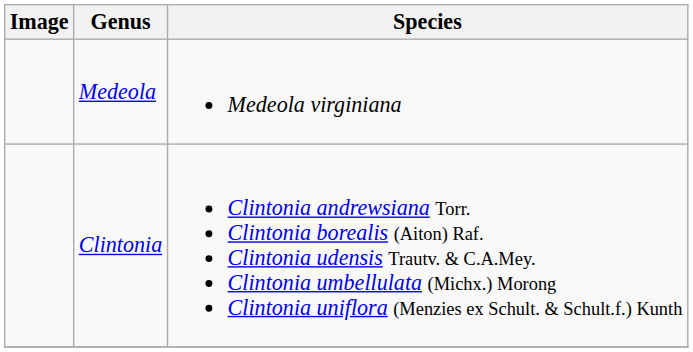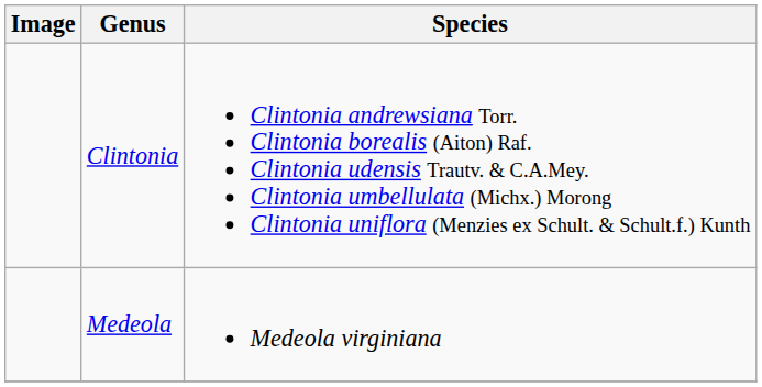 <table class="wikitable">
 <tr>
 <th>Image</th>
 <th>Genus</th>
 <th>Species</th>
 </tr>
 <tr>
 <td></td>
+<td><em><a href='#'>Clintonia</a></em>  </td>
+<td><br><ul><li><em><a href='#'>Clintonia andrewsiana</a></em> <small>Torr.</small></li><li><em><a href='#'>Clintonia borealis</a></em> <small>(Aiton) Raf.</small></li><li><em><a href='#'>Clintonia udensis</a></em> <small>Trautv. & C.A.Mey.</small></li><li><em><a href='#'>Clintonia umbellulata</a></em> <small>(Michx.) Morong</small></li><li><em><a href='#'>Clintonia uniflora</a></em> <small>(Menzies ex Schult. & Schult.f.) Kunth</small></li></ul></td>
+</tr>
+<tr>
+<td></td>
 <td><em><a href='#'>Medeola</a></em> </td>
 <td><br><ul><li><em>Medeola virginiana</em></li></ul></td>
 </tr>
 <tr>
-<td></td>
-<td><em><a href='#'>Clintonia</a></em>  </td>
-<td><br><ul><li><em><a href='#'>Clintonia andrewsiana</a></em> <small>Torr.</small></li><li><em><a href='#'>Clintonia borealis</a></em> <small>(Aiton) Raf.</small></li><li><em><a href='#'>Clintonia udensis</a></em> <small>Trautv. & C.A.Mey.</small></li><li><em><a href='#'>Clintonia umbellulata</a></em> <small>(Michx.) Morong</small></li><li><em><a href='#'>Clintonia uniflora</a></em> <small>(Menzies ex Schult. & Schult.f.) Kunth</small></li></ul></td>
-</tr>
-<tr>
 </tr>
 </table>
